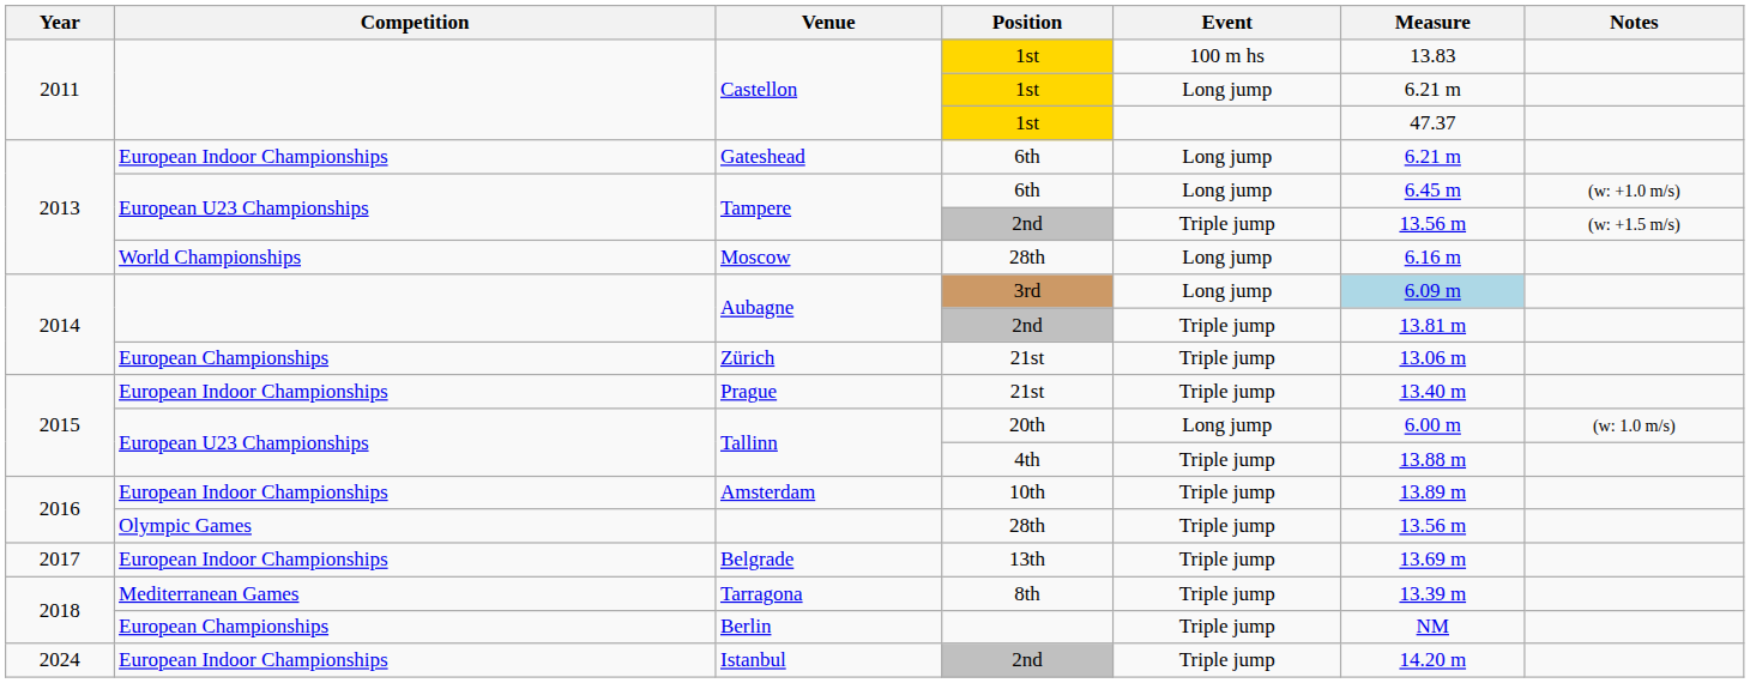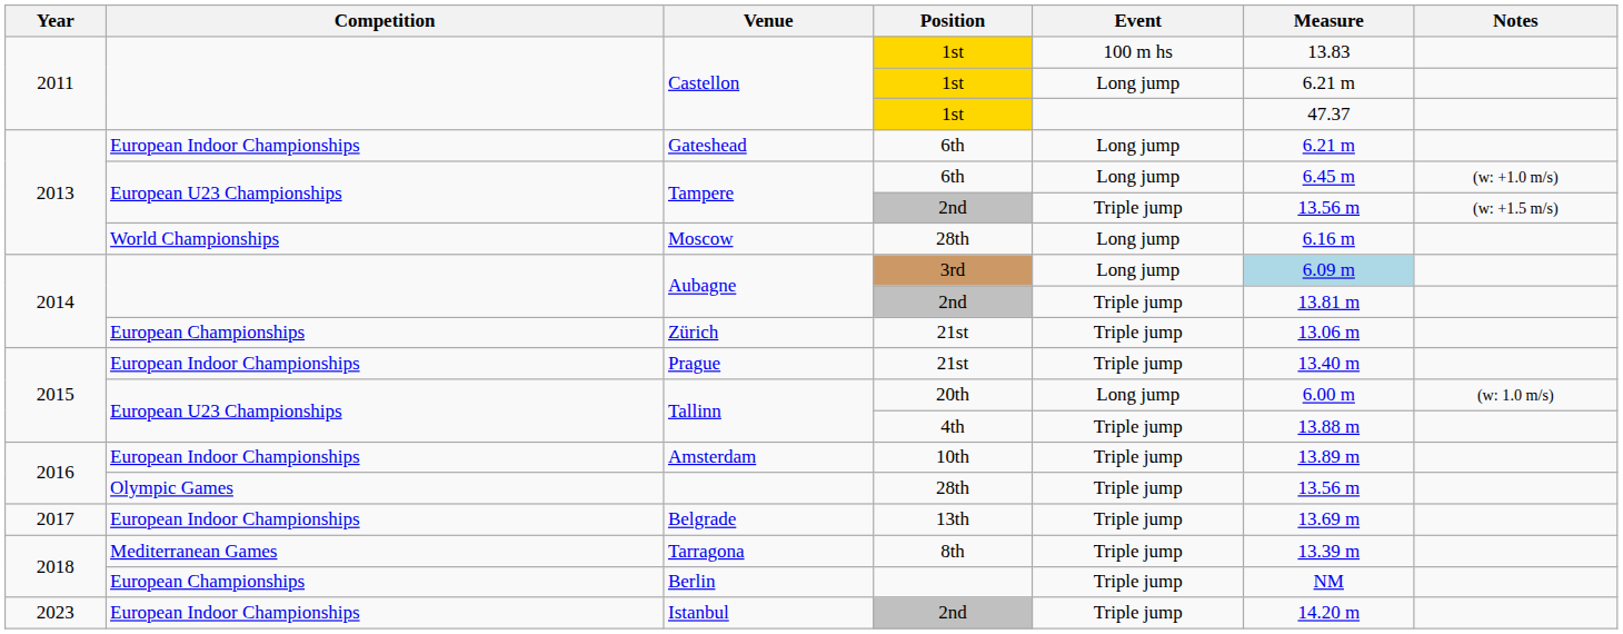 <table class="wikitable sortable" width=62% style="font-size:90%; text-align:center;">
 <tr>
 <th>Year</th>
 <th>Competition</th>
 <th>Venue</th>
 <th>Position</th>
 <th>Event</th>
 <th>Measure</th>
 <th>Notes</th>
 </tr>
 <tr>
 <td rowspan=3>2011</td>
 <td rowspan=3 align=left></td>
 <td rowspan=3 align=left> <a href='#'>Castellon</a></td>
 <td align=center bgcolor=gold>1st</td>
 <td>100 m hs</td>
 <td>13.83</td>
 <td></td>
 </tr>
 <tr>
 <td align=center bgcolor=gold>1st</td>
 <td>Long jump</td>
 <td>6.21 m</td>
 <td></td>
 </tr>
 <tr>
 <td align=center bgcolor=gold>1st</td>
 <td></td>
 <td>47.37</td>
 <td></td>
 </tr>
 <tr>
 <td rowspan=4>2013</td>
 <td align=left><a href='#'>European Indoor Championships</a></td>
 <td align=left> <a href='#'>Gateshead</a></td>
 <td>6th</td>
 <td>Long jump</td>
 <td><a href='#'>6.21 m</a></td>
 <td></td>
 </tr>
 <tr>
 <td rowspan=2 align=left><a href='#'>European U23 Championships</a></td>
 <td rowspan=2 align=left> <a href='#'>Tampere</a></td>
 <td>6th</td>
 <td>Long jump</td>
 <td><a href='#'>6.45 m</a></td>
 <td><small>(w: +1.0 m/s)</small></td>
 </tr>
 <tr>
 <td bgcolor=silver>2nd</td>
 <td>Triple jump</td>
 <td><a href='#'>13.56 m</a></td>
 <td><small>(w: +1.5 m/s)</small></td>
 </tr>
 <tr>
 <td align=left><a href='#'>World Championships</a></td>
 <td align=left> <a href='#'>Moscow</a></td>
 <td>28th </td>
 <td>Long jump</td>
 <td><a href='#'>6.16 m</a></td>
 <td></td>
 </tr>
 <tr>
 <td rowspan=3>2014</td>
 <td rowspan=2 align=left></td>
 <td rowspan=2 align=left> <a href='#'>Aubagne</a></td>
 <td bgcolor=cc9966>3rd</td>
 <td>Long jump</td>
 <td style="background: lightblue;"><a href='#'>6.09 m</a></td>
 <td></td>
 </tr>
 <tr>
 <td bgcolor=silver>2nd</td>
 <td>Triple jump</td>
 <td><a href='#'>13.81 m</a></td>
 <td></td>
 </tr>
 <tr>
 <td align=left><a href='#'>European Championships</a></td>
 <td align=left> <a href='#'>Zürich</a></td>
 <td>21st </td>
 <td>Triple jump</td>
 <td><a href='#'>13.06 m</a></td>
 <td></td>
 </tr>
 <tr>
 <td rowspan=3>2015</td>
 <td align=left><a href='#'>European Indoor Championships</a></td>
 <td align=left> <a href='#'>Prague</a></td>
 <td>21st </td>
 <td>Triple jump</td>
 <td><a href='#'>13.40 m</a></td>
 <td></td>
 </tr>
 <tr>
 <td rowspan=2 align=left><a href='#'>European U23 Championships</a></td>
 <td rowspan=2 align=left> <a href='#'>Tallinn</a></td>
 <td>20th </td>
 <td>Long jump</td>
 <td><a href='#'>6.00 m</a></td>
 <td><small>(w: 1.0 m/s)</small></td>
 </tr>
 <tr>
 <td>4th</td>
 <td>Triple jump</td>
 <td><a href='#'>13.88 m</a></td>
 <td></td>
 </tr>
 <tr>
 <td rowspan=2>2016</td>
 <td align=left><a href='#'>European Indoor Championships</a></td>
 <td align=left> <a href='#'>Amsterdam</a></td>
 <td>10th</td>
 <td>Triple jump</td>
 <td><a href='#'>13.89 m</a></td>
 <td></td>
 </tr>
 <tr>
 <td align=left><a href='#'>Olympic Games</a></td>
 <td align=left></td>
 <td>28th </td>
 <td>Triple jump</td>
 <td><a href='#'>13.56 m</a></td>
 <td></td>
 </tr>
 <tr>
 <td>2017</td>
 <td align=left><a href='#'>European Indoor Championships</a></td>
 <td align=left> <a href='#'>Belgrade</a></td>
 <td>13th </td>
 <td>Triple jump</td>
 <td><a href='#'>13.69 m</a></td>
 <td></td>
 </tr>
 <tr>
 <td rowspan=2>2018</td>
 <td align=left><a href='#'>Mediterranean Games</a></td>
 <td align=left> <a href='#'>Tarragona</a></td>
 <td>8th</td>
 <td>Triple jump</td>
 <td><a href='#'>13.39 m</a></td>
 <td></td>
 </tr>
 <tr>
 <td align=left><a href='#'>European Championships</a></td>
 <td align=left> <a href='#'>Berlin</a></td>
 <td> </td>
 <td>Triple jump</td>
 <td><a href='#'>NM</a></td>
 <td></td>
 </tr>
 <tr>
-<td>2024</td>
+<td>2023</td>
 <td align=left><a href='#'>European Indoor Championships</a></td>
 <td align=left> <a href='#'>Istanbul</a></td>
 <td bgcolor=silver>2nd</td>
 <td>Triple jump</td>
 <td><a href='#'>14.20 m</a></td>
 <td></td>
 </tr>
 </table>
